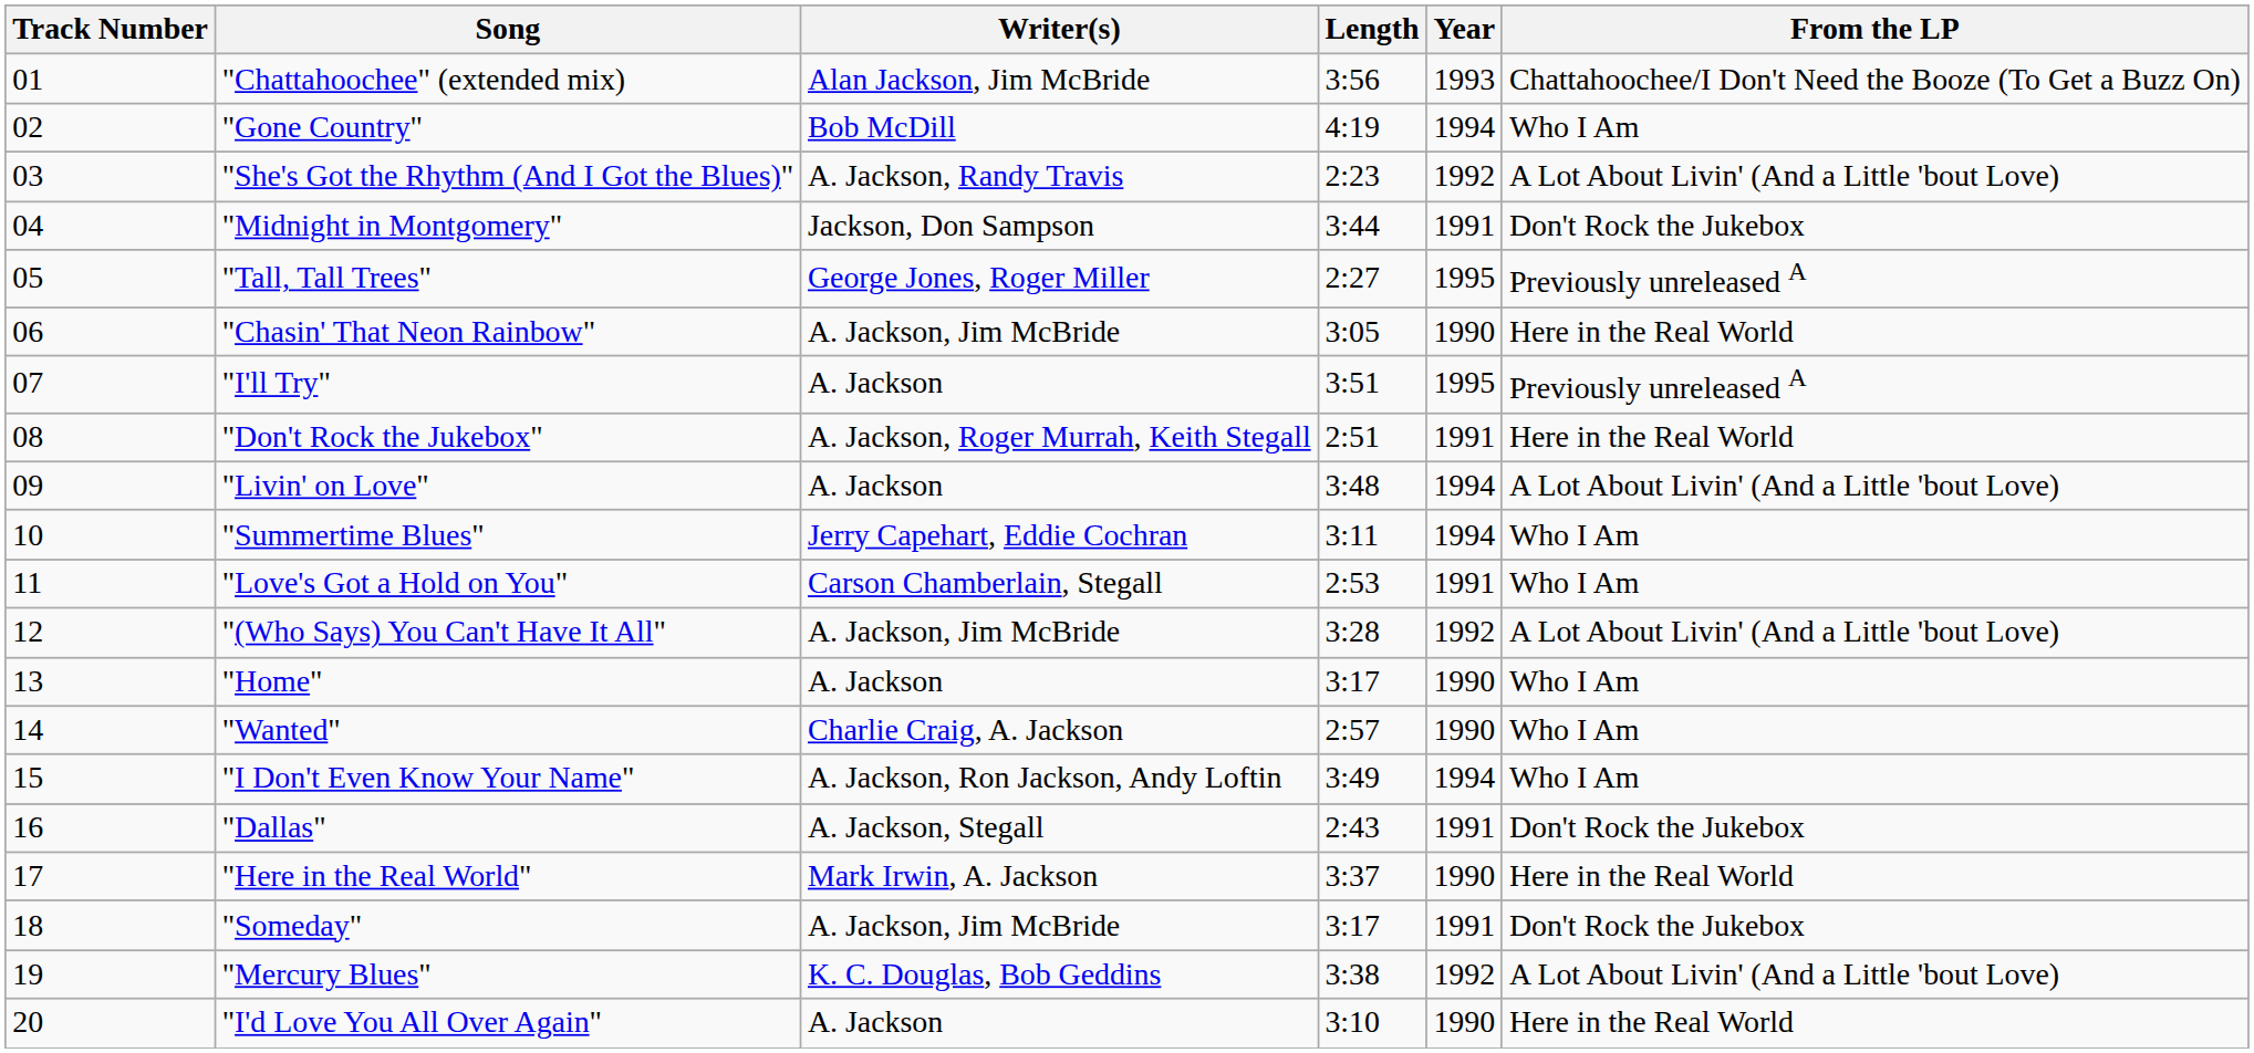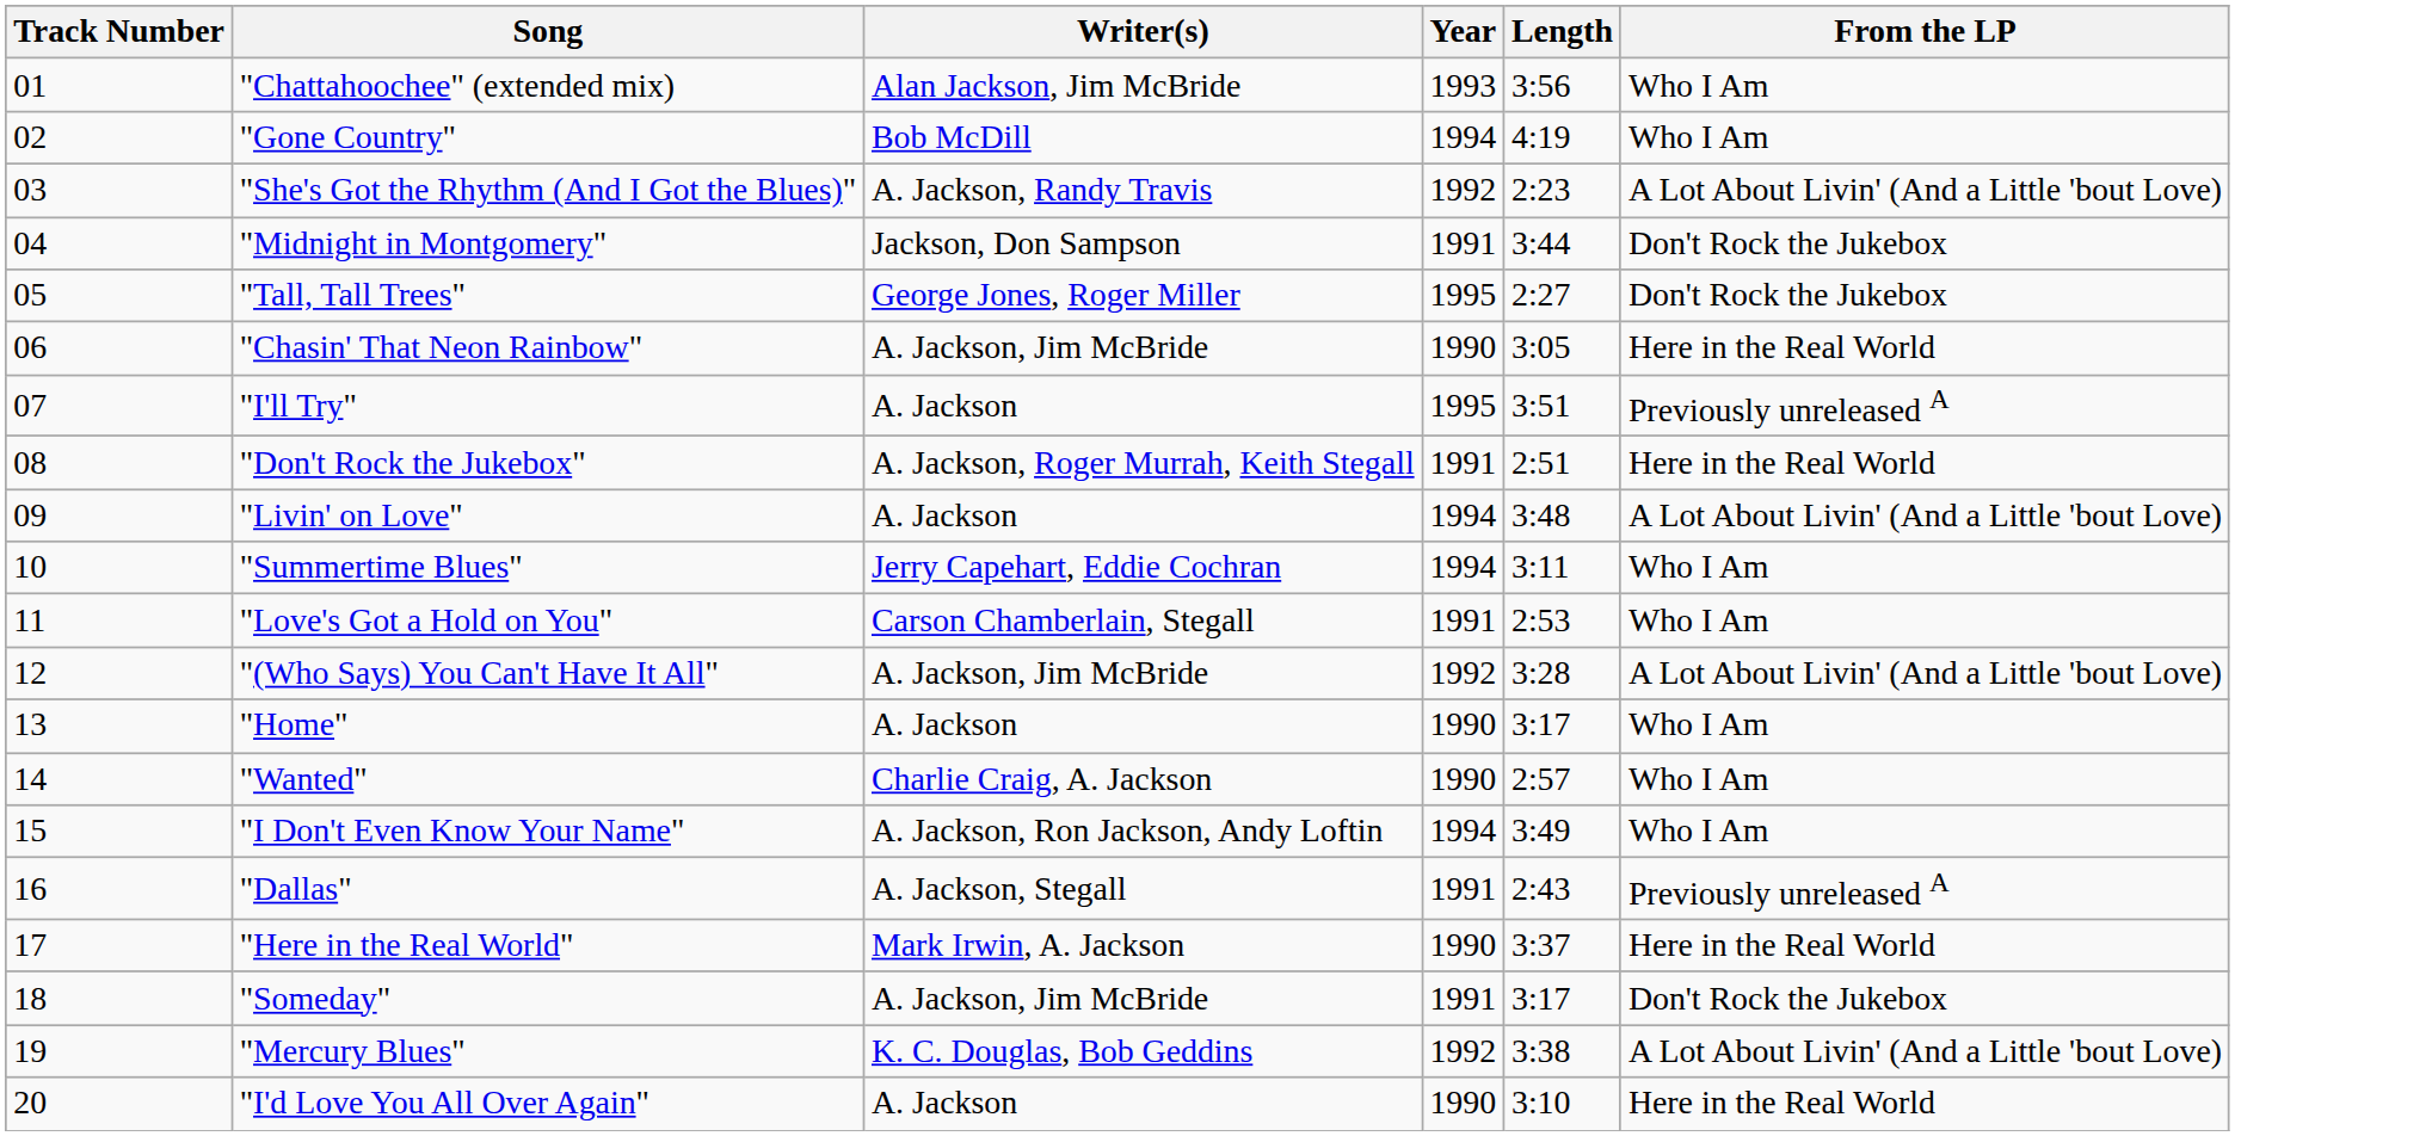 <table class="wikitable sortable">
 <tr>
 <th>Track Number</th>
 <th>Song</th>
 <th>Writer(s)</th>
+<th>Year</th>
 <th>Length</th>
-<th>Year</th>
 <th>From the LP</th>
 </tr>
 <tr>
 <td>01</td>
 <td>"<a href='#'>Chattahoochee</a>" (extended mix)</td>
 <td><a href='#'>Alan Jackson</a>, Jim McBride</td>
+<td>1993</td>
 <td>3:56</td>
-<td>1993</td>
-<td>Chattahoochee/I Don't Need the Booze (To Get a Buzz On)</td>
+<td>Who I Am</td>
 </tr>
 <tr>
 <td>02</td>
 <td>"<a href='#'>Gone Country</a>"</td>
 <td><a href='#'>Bob McDill</a></td>
+<td>1994</td>
 <td>4:19</td>
-<td>1994</td>
 <td>Who I Am</td>
 </tr>
 <tr>
 <td>03</td>
 <td>"<a href='#'>She's Got the Rhythm (And I Got the Blues)</a>"</td>
 <td>A. Jackson, <a href='#'>Randy Travis</a></td>
+<td>1992</td>
 <td>2:23</td>
-<td>1992</td>
 <td>A Lot About Livin' (And a Little 'bout Love)</td>
 </tr>
 <tr>
 <td>04</td>
 <td>"<a href='#'>Midnight in Montgomery</a>"</td>
 <td>Jackson, Don Sampson</td>
+<td>1991</td>
 <td>3:44</td>
-<td>1991</td>
 <td>Don't Rock the Jukebox</td>
 </tr>
 <tr>
 <td>05</td>
 <td>"<a href='#'>Tall, Tall Trees</a>"</td>
 <td><a href='#'>George Jones</a>, <a href='#'>Roger Miller</a></td>
+<td>1995</td>
 <td>2:27</td>
-<td>1995</td>
-<td>Previously unreleased <sup>A</sup></td>
+<td>Don't Rock the Jukebox</td>
 </tr>
 <tr>
 <td>06</td>
 <td>"<a href='#'>Chasin' That Neon Rainbow</a>"</td>
 <td>A. Jackson, Jim McBride</td>
+<td>1990</td>
 <td>3:05</td>
-<td>1990</td>
 <td>Here in the Real World</td>
 </tr>
 <tr>
 <td>07</td>
 <td>"<a href='#'>I'll Try</a>"</td>
 <td>A. Jackson</td>
+<td>1995</td>
 <td>3:51</td>
-<td>1995</td>
 <td>Previously unreleased <sup>A</sup></td>
 </tr>
 <tr>
 <td>08</td>
 <td>"<a href='#'>Don't Rock the Jukebox</a>"</td>
 <td>A. Jackson, <a href='#'>Roger Murrah</a>, <a href='#'>Keith Stegall</a></td>
+<td>1991</td>
 <td>2:51</td>
-<td>1991</td>
 <td>Here in the Real World</td>
 </tr>
 <tr>
 <td>09</td>
 <td>"<a href='#'>Livin' on Love</a>"</td>
 <td>A. Jackson</td>
+<td>1994</td>
 <td>3:48</td>
-<td>1994</td>
 <td>A Lot About Livin' (And a Little 'bout Love)</td>
 </tr>
 <tr>
 <td>10</td>
 <td>"<a href='#'>Summertime Blues</a>"</td>
 <td><a href='#'>Jerry Capehart</a>, <a href='#'>Eddie Cochran</a></td>
+<td>1994</td>
 <td>3:11</td>
-<td>1994</td>
 <td>Who I Am</td>
 </tr>
 <tr>
 <td>11</td>
 <td>"<a href='#'>Love's Got a Hold on You</a>"</td>
 <td><a href='#'>Carson Chamberlain</a>, Stegall</td>
+<td>1991</td>
 <td>2:53</td>
-<td>1991</td>
 <td>Who I Am</td>
 </tr>
 <tr>
 <td>12</td>
 <td>"<a href='#'>(Who Says) You Can't Have It All</a>"</td>
 <td>A. Jackson, Jim McBride</td>
+<td>1992</td>
 <td>3:28</td>
-<td>1992</td>
 <td>A Lot About Livin' (And a Little 'bout Love)</td>
 </tr>
 <tr>
 <td>13</td>
 <td>"<a href='#'>Home</a>"</td>
 <td>A. Jackson</td>
+<td>1990</td>
 <td>3:17</td>
-<td>1990</td>
 <td>Who I Am</td>
 </tr>
 <tr>
 <td>14</td>
 <td>"<a href='#'>Wanted</a>"</td>
 <td><a href='#'>Charlie Craig</a>, A. Jackson</td>
+<td>1990</td>
 <td>2:57</td>
-<td>1990</td>
 <td>Who I Am</td>
 </tr>
 <tr>
 <td>15</td>
 <td>"<a href='#'>I Don't Even Know Your Name</a>"</td>
 <td>A. Jackson, Ron Jackson, Andy Loftin</td>
+<td>1994</td>
 <td>3:49</td>
-<td>1994</td>
 <td>Who I Am</td>
 </tr>
 <tr>
 <td>16</td>
 <td>"<a href='#'>Dallas</a>"</td>
 <td>A. Jackson, Stegall</td>
+<td>1991</td>
 <td>2:43</td>
-<td>1991</td>
-<td>Don't Rock the Jukebox</td>
+<td>Previously unreleased <sup>A</sup></td>
 </tr>
 <tr>
 <td>17</td>
 <td>"<a href='#'>Here in the Real World</a>"</td>
 <td><a href='#'>Mark Irwin</a>, A. Jackson</td>
+<td>1990</td>
 <td>3:37</td>
-<td>1990</td>
 <td>Here in the Real World</td>
 </tr>
 <tr>
 <td>18</td>
 <td>"<a href='#'>Someday</a>"</td>
 <td>A. Jackson, Jim McBride</td>
+<td>1991</td>
 <td>3:17</td>
-<td>1991</td>
 <td>Don't Rock the Jukebox</td>
 </tr>
 <tr>
 <td>19</td>
 <td>"<a href='#'>Mercury Blues</a>"</td>
 <td><a href='#'>K. C. Douglas</a>, <a href='#'>Bob Geddins</a></td>
+<td>1992</td>
 <td>3:38</td>
-<td>1992</td>
 <td>A Lot About Livin' (And a Little 'bout Love)</td>
 </tr>
 <tr>
 <td>20</td>
 <td>"<a href='#'>I'd Love You All Over Again</a>"</td>
 <td>A. Jackson</td>
+<td>1990</td>
 <td>3:10</td>
-<td>1990</td>
 <td>Here in the Real World</td>
 </tr>
 </table>
